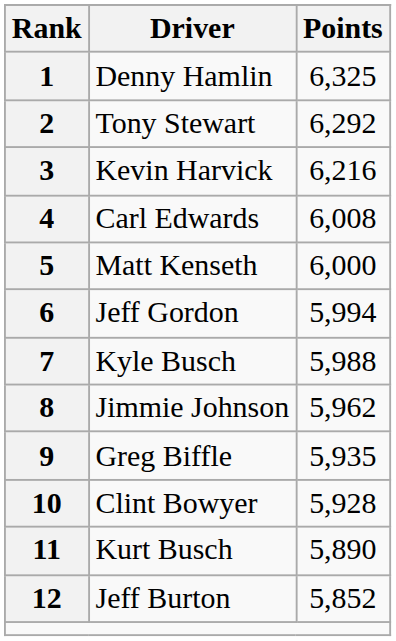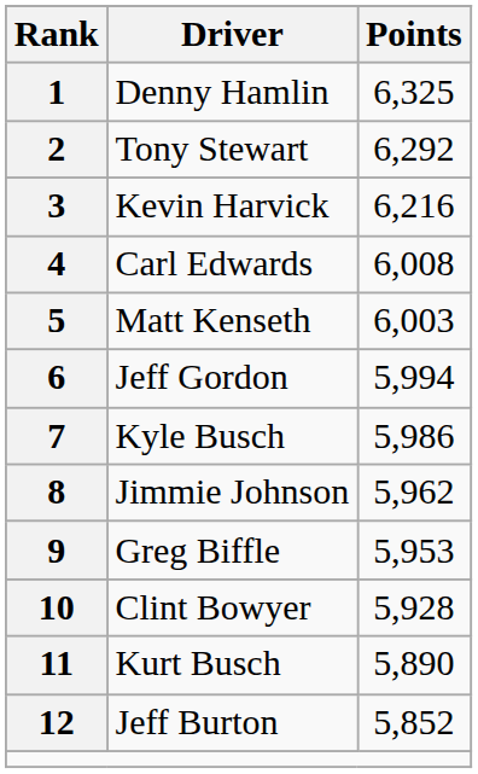 <table class="wikitable">
 <tr>
 </tr>
 <tr>
 <th scope="col">Rank</th>
 <th scope="col">Driver</th>
 <th scope="col">Points</th>
 </tr>
 <tr>
 <th scope="row">1</th>
 <td>Denny Hamlin</td>
 <td style="text-align:center;">6,325</td>
 </tr>
 <tr>
 <th scope="row">2</th>
 <td>Tony Stewart</td>
 <td style="text-align:center;">6,292</td>
 </tr>
 <tr>
 <th scope="row">3</th>
 <td>Kevin Harvick</td>
 <td style="text-align:center;">6,216</td>
 </tr>
 <tr>
 <th scope="row">4</th>
 <td>Carl Edwards</td>
 <td style="text-align:center;">6,008</td>
 </tr>
 <tr>
 <th scope="row">5</th>
 <td>Matt Kenseth</td>
-<td style="text-align:center;">6,000</td>
+<td style="text-align:center;">6,003</td>
 </tr>
 <tr>
 <th scope="row">6</th>
 <td>Jeff Gordon</td>
 <td style="text-align:center;">5,994</td>
 </tr>
 <tr>
 <th scope="row">7</th>
 <td>Kyle Busch</td>
-<td style="text-align:center;">5,988</td>
+<td style="text-align:center;">5,986</td>
 </tr>
 <tr>
 <th scope="row">8</th>
 <td>Jimmie Johnson</td>
 <td style="text-align:center;">5,962</td>
 </tr>
 <tr>
 <th scope="row">9</th>
 <td>Greg Biffle</td>
-<td style="text-align:center;">5,935</td>
+<td style="text-align:center;">5,953</td>
 </tr>
 <tr>
 <th scope="row">10</th>
 <td>Clint Bowyer</td>
 <td style="text-align:center;">5,928</td>
 </tr>
 <tr>
 <th scope="row">11</th>
 <td>Kurt Busch</td>
 <td style="text-align:center;">5,890</td>
 </tr>
 <tr>
 <th scope="row">12</th>
 <td>Jeff Burton</td>
 <td style="text-align:center;">5,852</td>
 </tr>
 <tr class="sortbottom">
 <td colspan="9"></td>
 </tr>
 </table>
